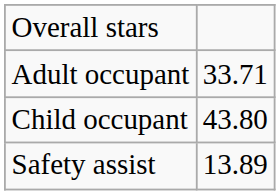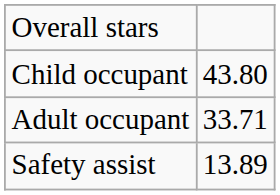 <table class="wikitable">
 <tr>
 <td>Overall stars</td>
 <td></td>
 </tr>
 <tr>
+<td>Child occupant</td>
+<td>43.80</td>
+</tr>
+<tr>
 <td>Adult occupant</td>
 <td>33.71</td>
-</tr>
-<tr>
-<td>Child occupant</td>
-<td>43.80</td>
 </tr>
 <tr>
 <td>Safety assist</td>
 <td>13.89</td>
 </tr>
 </table>
